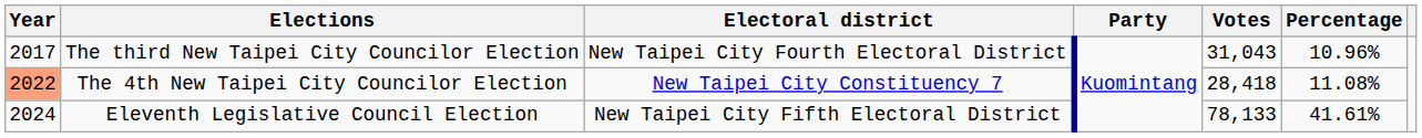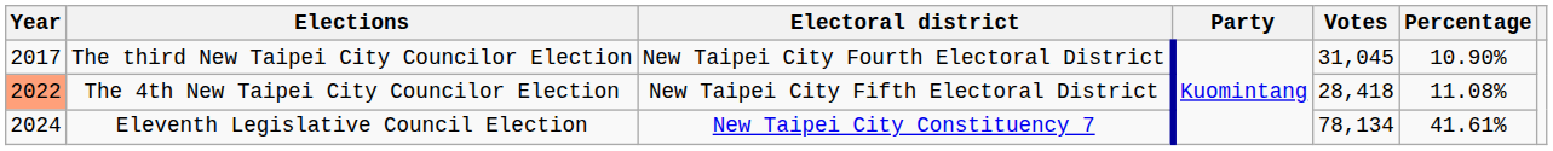 <table class="wikitable" style="text-align: center; margin: 1em auto;">
 <tr>
 <th>Year</th>
 <th>Elections</th>
 <th>Electoral district</th>
 <th>Party</th>
 <th>Votes</th>
 <th>Percentage</th>
 <th></th>
 </tr>
 <tr>
 <td>2017</td>
 <td>The third New Taipei City Councilor Election</td>
 <td>New Taipei City Fourth Electoral District</td>
 <td rowspan="3" style="border-left:4px solid #000099;"><a href='#'>Kuomintang</a></td>
-<td>31,043</td>
-<td>10.96%</td>
+<td>31,045</td>
+<td>10.90%</td>
 <td rowspan="3"></td>
 </tr>
 <tr>
 <td style="background: lightsalmon;">2022</td>
 <td>The 4th New Taipei City Councilor Election</td>
-<td><a href='#'>New Taipei City Constituency 7</a></td>
+<td>New Taipei City Fifth Electoral District</td>
 <td>28,418</td>
 <td>11.08%</td>
 </tr>
 <tr>
 <td>2024</td>
 <td>Eleventh Legislative Council Election</td>
-<td>New Taipei City Fifth Electoral District</td>
-<td>78,133</td>
+<td><a href='#'>New Taipei City Constituency 7</a></td>
+<td>78,134</td>
 <td>41.61%</td>
 </tr>
 </table>
